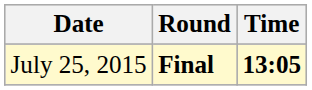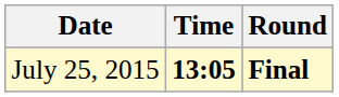 <table class="wikitable">
 <tr>
 <th>Date</th>
+<th>Time</th>
 <th>Round</th>
-<th>Time</th>
 </tr>
 <tr style=background:lemonchiffon>
 <td>July 25, 2015</td>
+<td><strong>13:05</strong></td>
 <td><strong>Final</strong></td>
-<td><strong>13:05</strong></td>
 </tr>
 </table>
